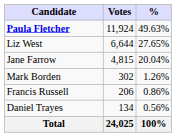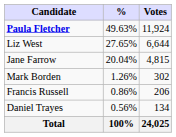 <table class="wikitable">
 <tr>
 <th style="background:#ddf; width:150px;">Candidate</th>
+<th style="background:#ddf;">%</th>
 <th style="background:#ddf;">Votes</th>
-<th style="background:#ddf;">%</th>
 </tr>
 <tr>
 <td><strong><a href='#'>Paula Fletcher</a></strong></td>
+<td align=right>49.63%</td>
 <td align=right>11,924</td>
-<td align=right>49.63%</td>
 </tr>
 <tr>
 <td>Liz West</td>
+<td align=right>27.65%</td>
 <td align=right>6,644</td>
-<td align=right>27.65%</td>
 </tr>
 <tr>
 <td>Jane Farrow</td>
+<td align=right>20.04%</td>
 <td align=right>4,815</td>
-<td align=right>20.04%</td>
 </tr>
 <tr>
 <td>Mark Borden</td>
+<td align=right>1.26%</td>
 <td align=right>302</td>
-<td align=right>1.26%</td>
 </tr>
 <tr>
 <td>Francis Russell</td>
+<td align=right>0.86%</td>
 <td align=right>206</td>
-<td align=right>0.86%</td>
 </tr>
 <tr>
 <td>Daniel Trayes</td>
+<td align=right>0.56%</td>
 <td align=right>134</td>
-<td align=right>0.56%</td>
 </tr>
 <tr>
 <th>Total</th>
+<th align=right>100%</th>
 <th align=right>24,025</th>
-<th align=right>100%</th>
 </tr>
 </table>
